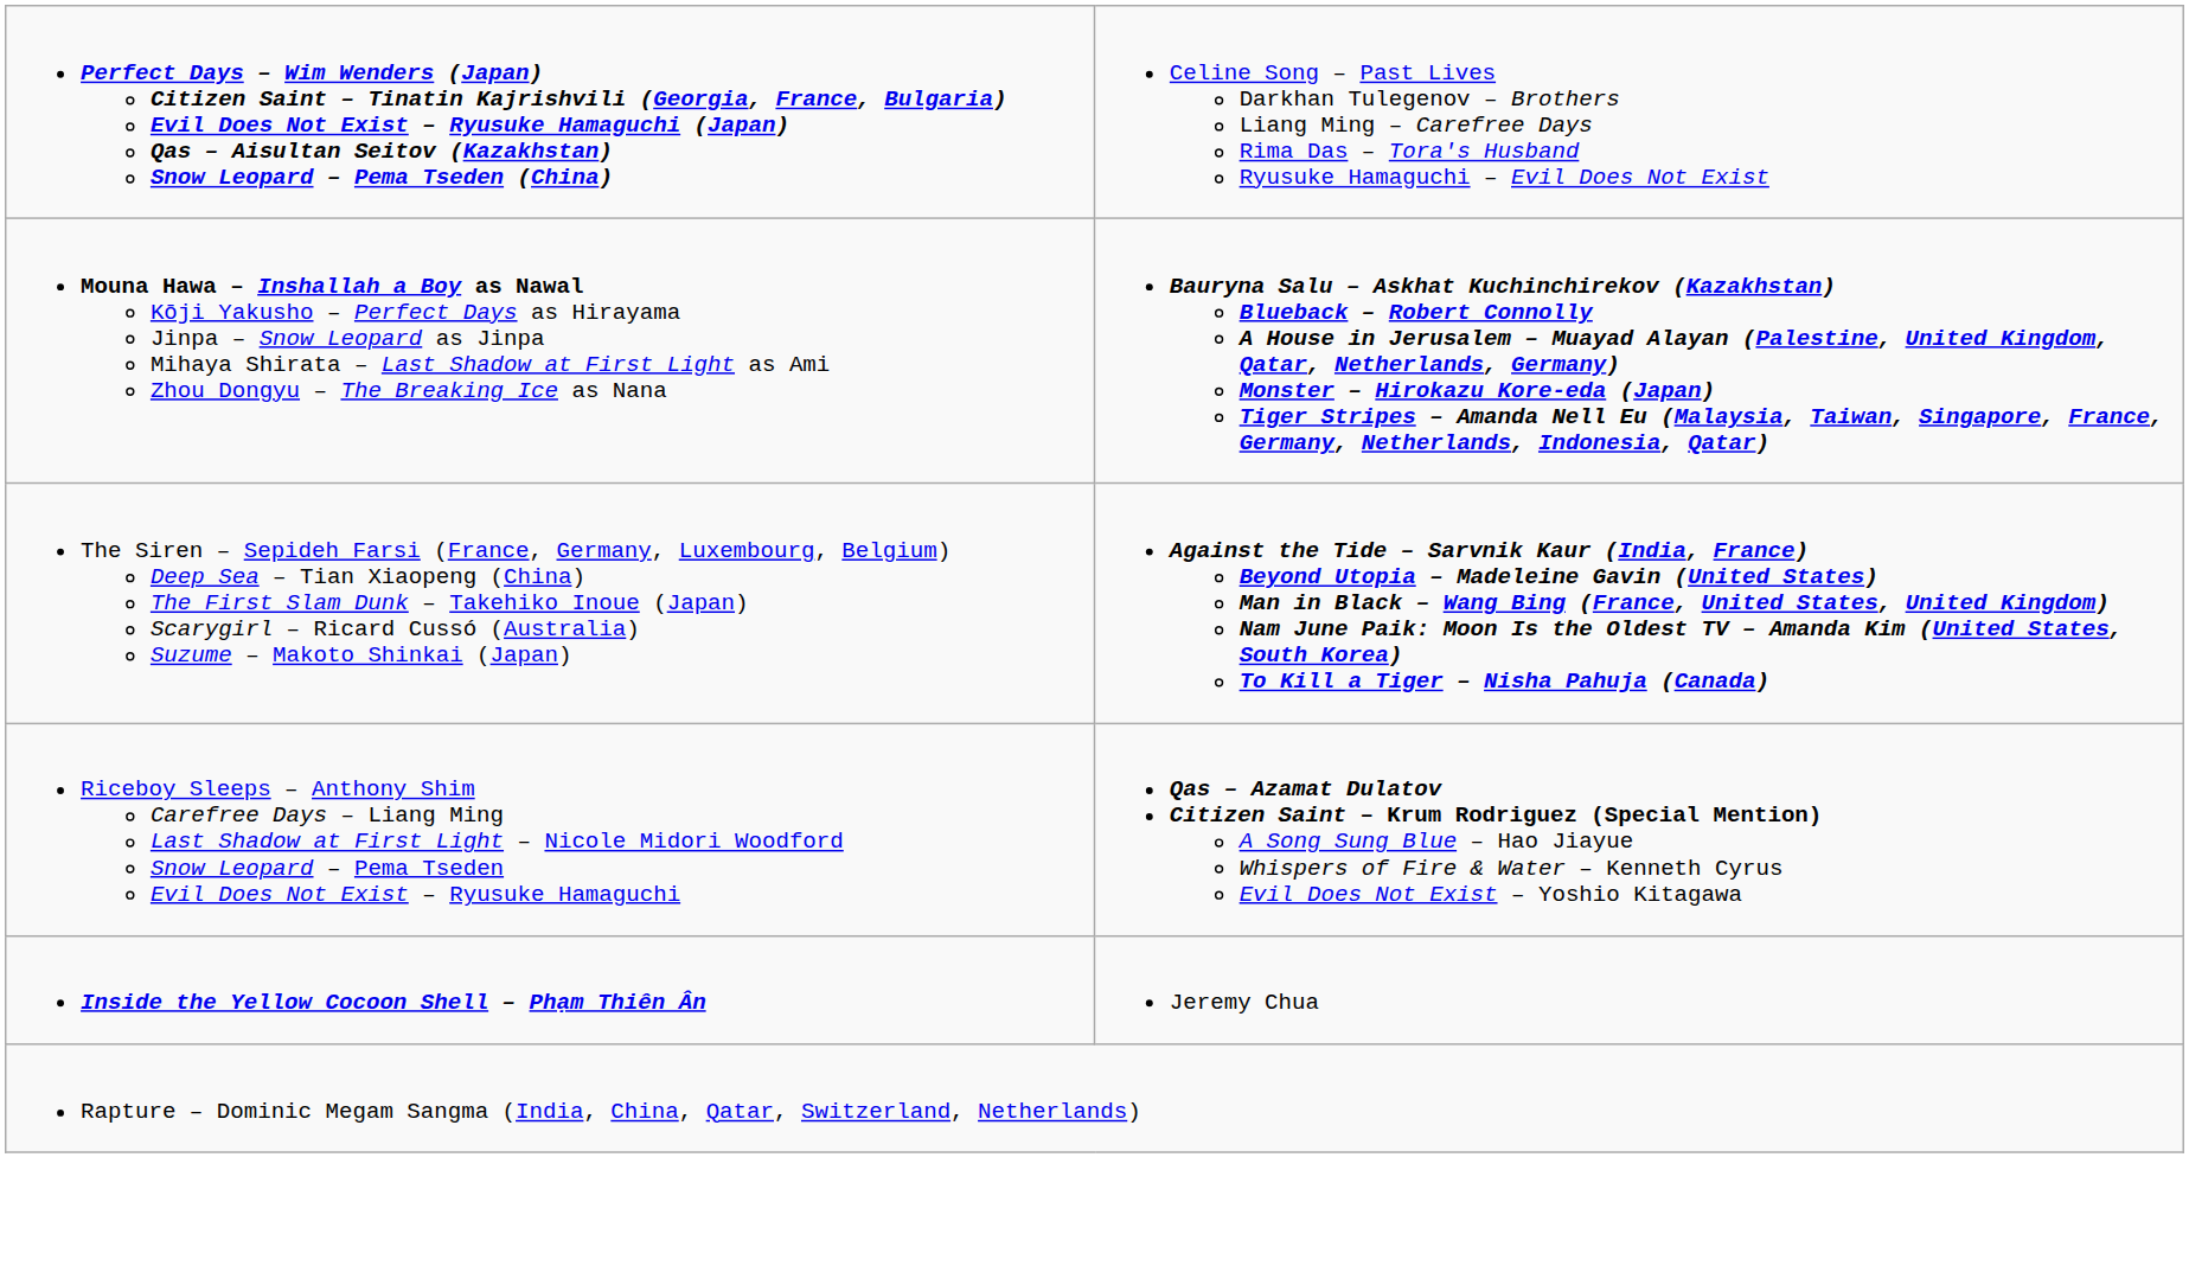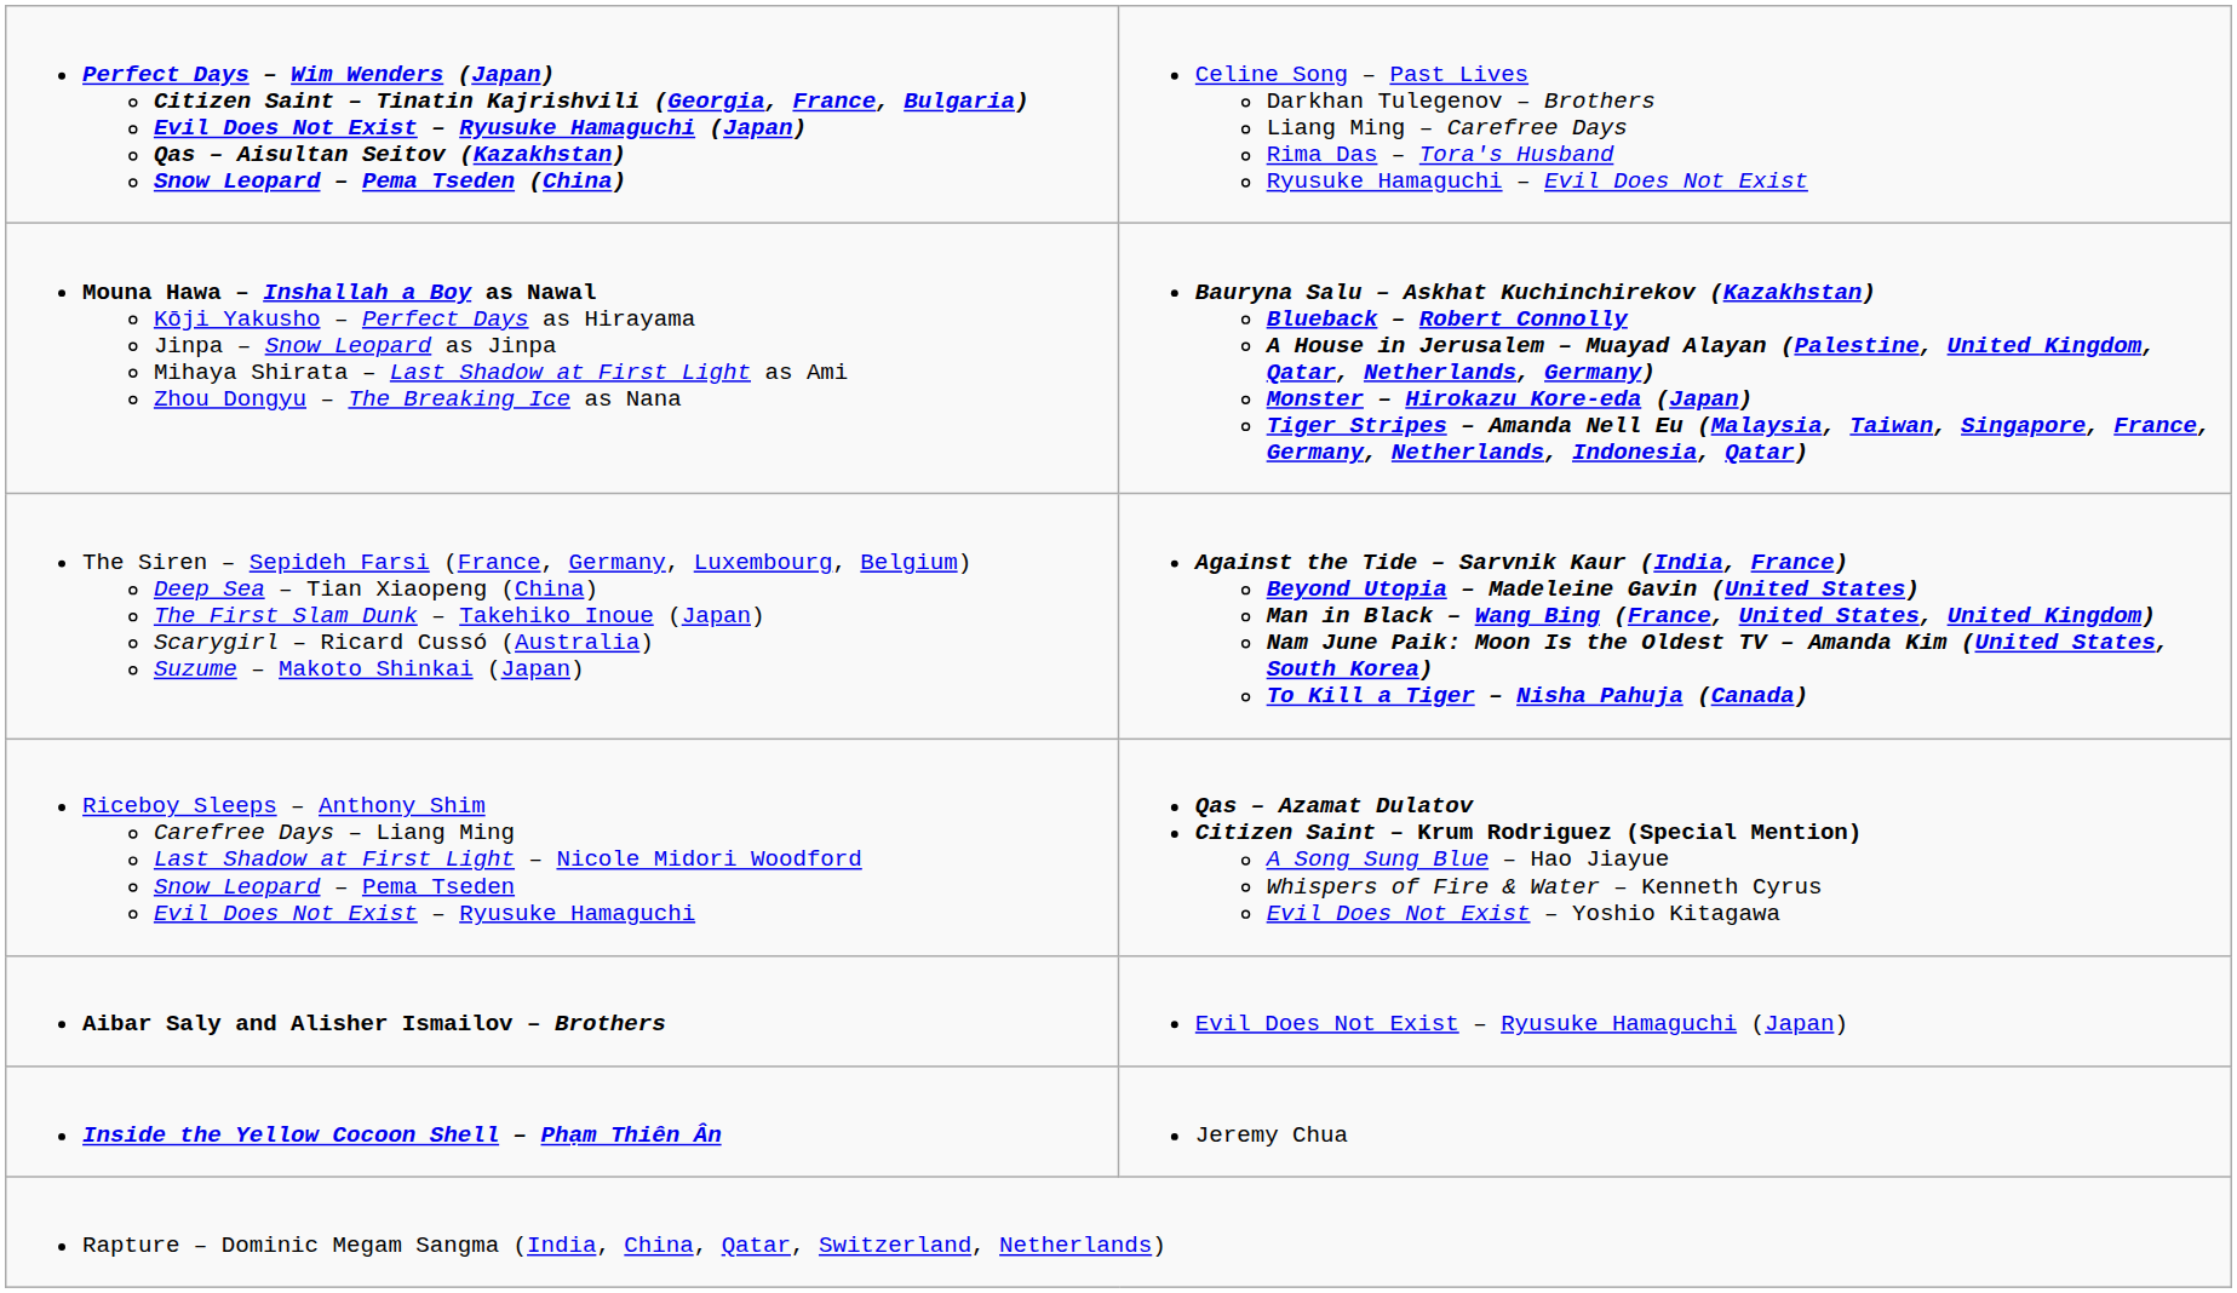 <table class="wikitable">
 <tr>
 <td style="vertical-align:top;" width="50%"><br><ul><li><strong><em><a href='#'>Perfect Days</a><em> – <a href='#'>Wim Wenders</a> (<a href='#'>Japan</a>)<strong><ul><li></em>Citizen Saint<em> – Tinatin Kajrishvili (<a href='#'>Georgia</a>, <a href='#'>France</a>, <a href='#'>Bulgaria</a>)</li><li></em><a href='#'>Evil Does Not Exist</a><em> – <a href='#'>Ryusuke Hamaguchi</a> (<a href='#'>Japan</a>)</li><li></em>Qas<em> – Aisultan Seitov (<a href='#'>Kazakhstan</a>)</li><li></em><a href='#'>Snow Leopard</a><em> – <a href='#'>Pema Tseden</a> (<a href='#'>China</a>)</li></ul></li></ul></td>
 <td style="vertical-align:top;" width="50%"><br><ul><li></strong><a href='#'>Celine Song</a> – </em><a href='#'>Past Lives</a></em></strong><ul><li>Darkhan Tulegenov – <em>Brothers</em></li><li>Liang Ming – <em>Carefree Days</em></li><li><a href='#'>Rima Das</a> – <em><a href='#'>Tora's Husband</a></em></li><li><a href='#'>Ryusuke Hamaguchi</a> – <em><a href='#'>Evil Does Not Exist</a></em></li></ul></li></ul></td>
 </tr>
 <tr>
 <td style="vertical-align:top;" width="50%"><br><ul><li><strong>Mouna Hawa – <em><a href='#'>Inshallah a Boy</a></em> as Nawal</strong><ul><li><a href='#'>Kōji Yakusho</a> – <em><a href='#'>Perfect Days</a></em> as Hirayama</li><li>Jinpa – <em><a href='#'>Snow Leopard</a></em> as Jinpa</li><li>Mihaya Shirata – <em><a href='#'>Last Shadow at First Light</a></em> as Ami</li><li><a href='#'>Zhou Dongyu</a> – <em><a href='#'>The Breaking Ice</a></em> as Nana</li></ul></li></ul></td>
 <td style="vertical-align:top;" width="50%"><br><ul><li><strong><em>Bauryna Salu<em> – Askhat Kuchinchirekov (<a href='#'>Kazakhstan</a>)<strong><ul><li></em><a href='#'>Blueback</a><em> – <a href='#'>Robert Connolly</a></li><li></em>A House in Jerusalem<em> – Muayad Alayan (<a href='#'>Palestine</a>, <a href='#'>United Kingdom</a>, <a href='#'>Qatar</a>, <a href='#'>Netherlands</a>, <a href='#'>Germany</a>)</li><li></em><a href='#'>Monster</a><em> – <a href='#'>Hirokazu Kore-eda</a> (<a href='#'>Japan</a>)</li><li></em><a href='#'>Tiger Stripes</a><em> – Amanda Nell Eu (<a href='#'>Malaysia</a>, <a href='#'>Taiwan</a>, <a href='#'>Singapore</a>, <a href='#'>France</a>, <a href='#'>Germany</a>, <a href='#'>Netherlands</a>, <a href='#'>Indonesia</a>, <a href='#'>Qatar</a>)</li></ul></li></ul></td>
 </tr>
 <tr>
 <td style="vertical-align:top;" width="50%"><br><ul><li></em></strong>The Siren</em> – <a href='#'>Sepideh Farsi</a> (<a href='#'>France</a>, <a href='#'>Germany</a>, <a href='#'>Luxembourg</a>, <a href='#'>Belgium</a>)</strong><ul><li><em><a href='#'>Deep Sea</a></em> – Tian Xiaopeng (<a href='#'>China</a>)</li><li><em><a href='#'>The First Slam Dunk</a></em> – <a href='#'>Takehiko Inoue</a> (<a href='#'>Japan</a>)</li><li><em>Scarygirl</em> – Ricard Cussó (<a href='#'>Australia</a>)</li><li><em><a href='#'>Suzume</a></em> – <a href='#'>Makoto Shinkai</a> (<a href='#'>Japan</a>)</li></ul></li></ul></td>
 <td style="vertical-align:top;" width="50%"><br><ul><li><strong><em>Against the Tide<em> – Sarvnik Kaur (<a href='#'>India</a>, <a href='#'>France</a>)<strong><ul><li></em><a href='#'>Beyond Utopia</a><em> – Madeleine Gavin (<a href='#'>United States</a>)</li><li></em>Man in Black<em> – <a href='#'>Wang Bing</a> (<a href='#'>France</a>, <a href='#'>United States</a>, <a href='#'>United Kingdom</a>)</li><li></em>Nam June Paik: Moon Is the Oldest TV<em> – Amanda Kim (<a href='#'>United States</a>, <a href='#'>South Korea</a>)</li><li></em><a href='#'>To Kill a Tiger</a><em> – <a href='#'>Nisha Pahuja</a> (<a href='#'>Canada</a>)</li></ul></li></ul></td>
 </tr>
 <tr>
 <td style="vertical-align:top;" width="50%"><br><ul><li></em></strong><a href='#'>Riceboy Sleeps</a></em> – <a href='#'>Anthony Shim</a></strong><ul><li><em>Carefree Days</em> – Liang Ming</li><li><em><a href='#'>Last Shadow at First Light</a></em> – <a href='#'>Nicole Midori Woodford</a></li><li><em><a href='#'>Snow Leopard</a></em> – <a href='#'>Pema Tseden</a></li><li><em><a href='#'>Evil Does Not Exist</a></em> – <a href='#'>Ryusuke Hamaguchi</a></li></ul></li></ul></td>
 <td style="vertical-align:top;" width="50%"><br><ul><li><strong><em>Qas<em> – Azamat Dulatov<strong></li><li></em></strong>Citizen Saint</em> – Krum Rodriguez (Special Mention)</strong><ul><li><em><a href='#'>A Song Sung Blue</a></em> – Hao Jiayue</li><li><em>Whispers of Fire & Water</em> – Kenneth Cyrus</li><li><em><a href='#'>Evil Does Not Exist</a></em> – Yoshio Kitagawa</li></ul></li></ul></td>
 </tr>
 <tr>
+<td style="vertical-align:top;" width="50%"><br><ul><li><strong>Aibar Saly and Alisher Ismailov – <em>Brothers<strong><em></li></ul></td>
+<td style="vertical-align:top;" width="50%"><br><ul><li></em></strong><a href='#'>Evil Does Not Exist</a></em> – <a href='#'>Ryusuke Hamaguchi</a> (<a href='#'>Japan</a>)</strong></li></ul></td>
+</tr>
+<tr>
 <td style="vertical-align:top;" width="50%"><br><ul><li><strong><em><a href='#'>Inside the Yellow Cocoon Shell</a><em> – <a href='#'>Phạm Thiên Ân</a><strong></li></ul></td>
 <td style="vertical-align:top;" width="50%"><br><ul><li></strong>Jeremy Chua<strong></li></ul></td>
 </tr>
 <tr>
 <td colspan="2" style="vertical-align:top;" width="50%"><br><ul><li></em></strong>Rapture</em> – Dominic Megam Sangma (<a href='#'>India</a>, <a href='#'>China</a>, <a href='#'>Qatar</a>, <a href='#'>Switzerland</a>, <a href='#'>Netherlands</a>)</strong></li></ul></td>
 </tr>
 </table>
